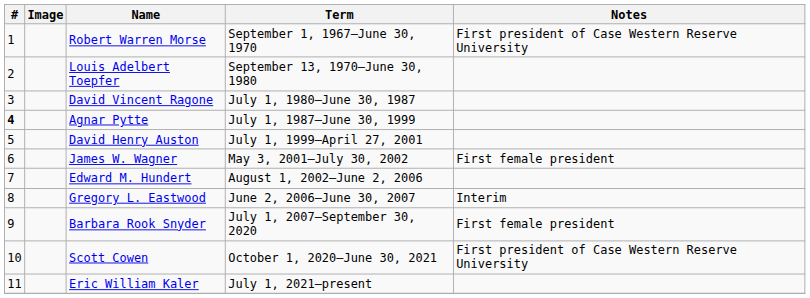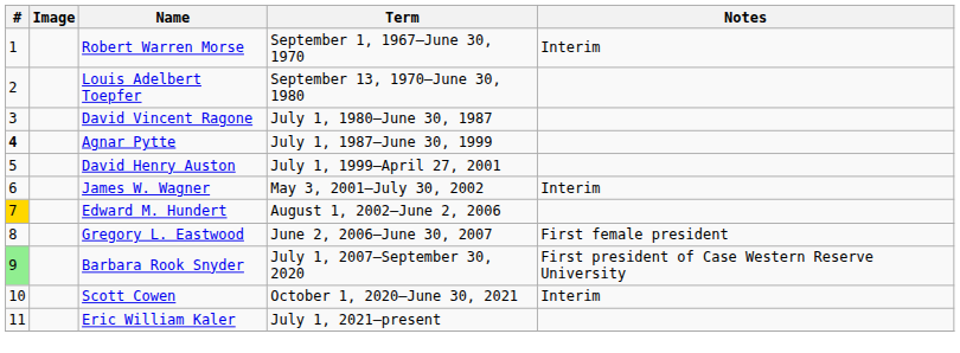 <table class=wikitable>
 <tr>
 <th>#</th>
 <th>Image</th>
 <th>Name</th>
 <th>Term</th>
 <th>Notes</th>
 </tr>
 <tr>
 <td>1</td>
 <td></td>
 <td><a href='#'>Robert Warren Morse</a></td>
 <td>September 1, 1967–June 30, 1970</td>
-<td>First president of Case Western Reserve University</td>
+<td>Interim</td>
 </tr>
 <tr>
 <td>2</td>
 <td></td>
 <td><a href='#'>Louis Adelbert Toepfer</a></td>
 <td>September 13, 1970–June 30, 1980</td>
 <td></td>
 </tr>
 <tr>
 <td>3</td>
 <td></td>
 <td><a href='#'>David Vincent Ragone</a></td>
 <td>July 1, 1980–June 30, 1987</td>
 <td></td>
 </tr>
 <tr>
 <td><strong>4</strong></td>
 <td></td>
 <td><a href='#'>Agnar Pytte</a></td>
 <td>July 1, 1987–June 30, 1999</td>
 <td></td>
 </tr>
 <tr>
 <td>5</td>
 <td></td>
 <td><a href='#'>David Henry Auston</a></td>
 <td>July 1, 1999–April 27, 2001</td>
 <td></td>
 </tr>
 <tr>
 <td>6</td>
 <td></td>
 <td><a href='#'>James W. Wagner</a></td>
 <td>May 3, 2001–July 30, 2002</td>
-<td>First female president</td>
+<td>Interim</td>
 </tr>
 <tr>
-<td>7</td>
+<td style="background: gold;">7</td>
 <td></td>
 <td><a href='#'>Edward M. Hundert</a></td>
 <td>August 1, 2002–June 2, 2006</td>
 <td></td>
 </tr>
 <tr>
 <td>8</td>
 <td></td>
 <td><a href='#'>Gregory L. Eastwood</a></td>
 <td>June 2, 2006–June 30, 2007</td>
-<td>Interim</td>
+<td>First female president</td>
 </tr>
 <tr>
-<td>9</td>
+<td style="background: lightgreen;">9</td>
 <td></td>
 <td><a href='#'>Barbara Rook Snyder</a></td>
 <td>July 1, 2007–September 30, 2020</td>
-<td>First female president</td>
+<td>First president of Case Western Reserve University</td>
 </tr>
 <tr>
 <td>10</td>
 <td></td>
 <td><a href='#'>Scott Cowen</a></td>
 <td>October 1, 2020–June 30, 2021</td>
-<td>First president of Case Western Reserve University</td>
+<td>Interim</td>
 </tr>
 <tr>
 <td>11</td>
 <td></td>
 <td><a href='#'>Eric William Kaler</a></td>
 <td>July 1, 2021–present</td>
 <td></td>
 </tr>
 <tr>
 </tr>
 </table>
